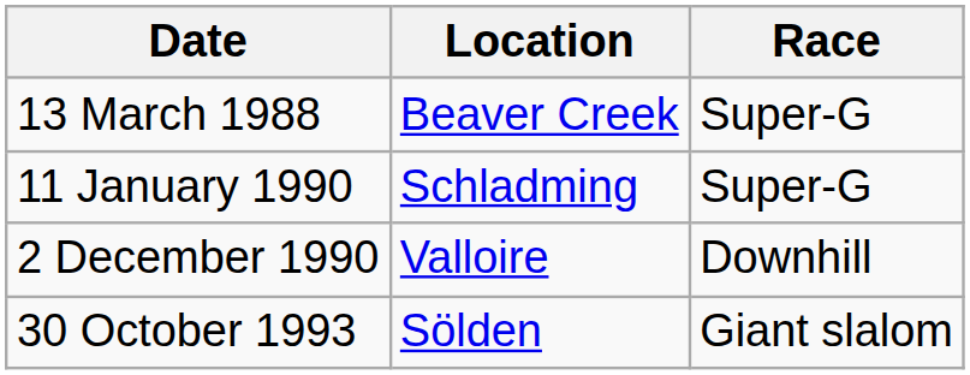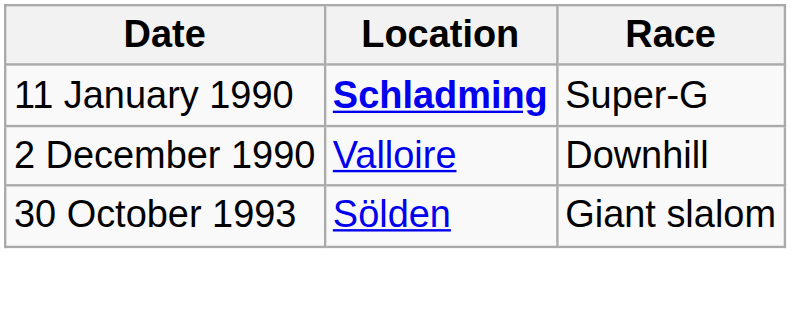 <table class="wikitable">
 <tr>
 <th><strong>Date</strong></th>
 <th><strong>Location</strong></th>
 <th><strong>Race</strong></th>
 </tr>
 <tr>
-<td>13 March 1988</td>
-<td> <a href='#'>Beaver Creek</a></td>
-<td>Super-G</td>
-</tr>
-<tr>
 <td>11 January 1990</td>
-<td> <a href='#'>Schladming</a></td>
+<td><strong> <a href='#'>Schladming</a></strong></td>
 <td>Super-G</td>
 </tr>
 <tr>
 <td>2 December 1990</td>
 <td> <a href='#'>Valloire</a></td>
 <td>Downhill</td>
 </tr>
 <tr>
 <td>30 October 1993</td>
 <td> <a href='#'>Sölden</a></td>
 <td>Giant slalom</td>
 </tr>
 </table>
